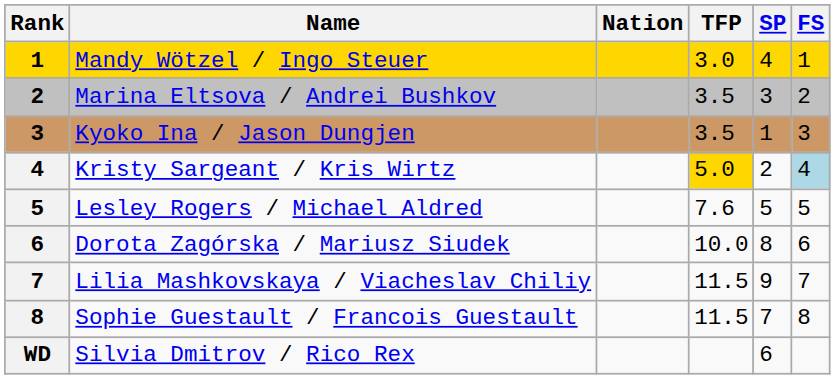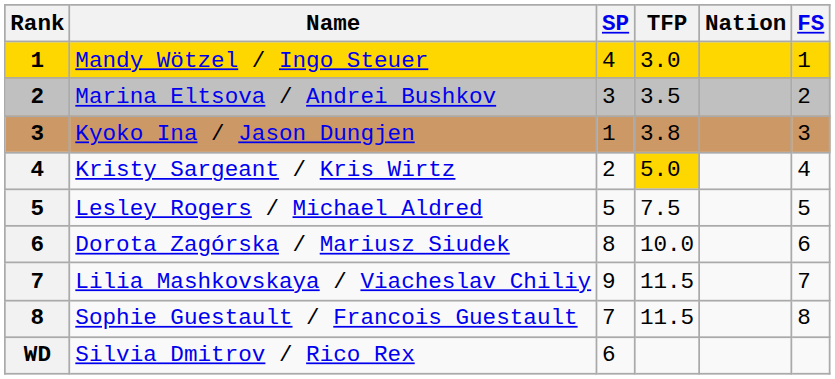 <table class="wikitable sortable">
 <tr>
 <th>Rank</th>
 <th>Name</th>
+<th><a href='#'>SP</a></th>
+<th>TFP</th>
 <th>Nation</th>
-<th>TFP</th>
-<th><a href='#'>SP</a></th>
 <th><a href='#'>FS</a></th>
 </tr>
 <tr bgcolor="gold">
 <td align="center"><strong>1</strong></td>
 <td><a href='#'>Mandy Wötzel</a> / <a href='#'>Ingo Steuer</a></td>
+<td>4</td>
+<td>3.0</td>
 <td></td>
-<td>3.0</td>
-<td>4</td>
 <td>1</td>
 </tr>
 <tr bgcolor="silver">
 <td align="center"><strong>2</strong></td>
 <td><a href='#'>Marina Eltsova</a> / <a href='#'>Andrei Bushkov</a></td>
+<td>3</td>
+<td>3.5</td>
 <td></td>
-<td>3.5</td>
-<td>3</td>
 <td>2</td>
 </tr>
 <tr bgcolor="cc9966">
 <td align="center"><strong>3</strong></td>
 <td><a href='#'>Kyoko Ina</a> / <a href='#'>Jason Dungjen</a></td>
+<td>1</td>
+<td>3.8</td>
 <td></td>
-<td>3.5</td>
-<td>1</td>
 <td>3</td>
 </tr>
 <tr>
 <th>4</th>
 <td><a href='#'>Kristy Sargeant</a> / <a href='#'>Kris Wirtz</a></td>
+<td>2</td>
+<td style="background: gold;">5.0</td>
 <td></td>
-<td style="background: gold;">5.0</td>
-<td>2</td>
-<td style="background: lightblue;">4</td>
+<td>4</td>
 </tr>
 <tr>
 <th>5</th>
 <td><a href='#'>Lesley Rogers</a> / <a href='#'>Michael Aldred</a></td>
+<td>5</td>
+<td>7.5</td>
 <td></td>
-<td>7.6</td>
-<td>5</td>
 <td>5</td>
 </tr>
 <tr>
 <th>6</th>
 <td><a href='#'>Dorota Zagórska</a> / <a href='#'>Mariusz Siudek</a></td>
+<td>8</td>
+<td>10.0</td>
 <td></td>
-<td>10.0</td>
-<td>8</td>
 <td>6</td>
 </tr>
 <tr>
 <th>7</th>
 <td><a href='#'>Lilia Mashkovskaya</a> / <a href='#'>Viacheslav Chiliy</a></td>
+<td>9</td>
+<td>11.5</td>
 <td></td>
-<td>11.5</td>
-<td>9</td>
 <td>7</td>
 </tr>
 <tr>
 <th>8</th>
 <td><a href='#'>Sophie Guestault</a> / <a href='#'>Francois Guestault</a></td>
+<td>7</td>
+<td>11.5</td>
 <td></td>
-<td>11.5</td>
-<td>7</td>
 <td>8</td>
 </tr>
 <tr>
 <th>WD</th>
 <td><a href='#'>Silvia Dmitrov</a> / <a href='#'>Rico Rex</a></td>
+<td>6</td>
 <td></td>
 <td></td>
-<td>6</td>
 <td></td>
 </tr>
 </table>
